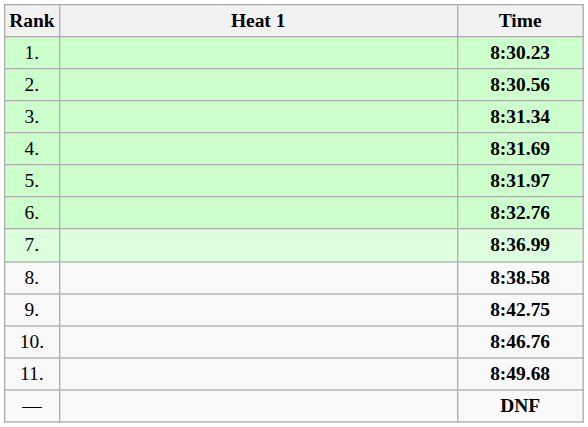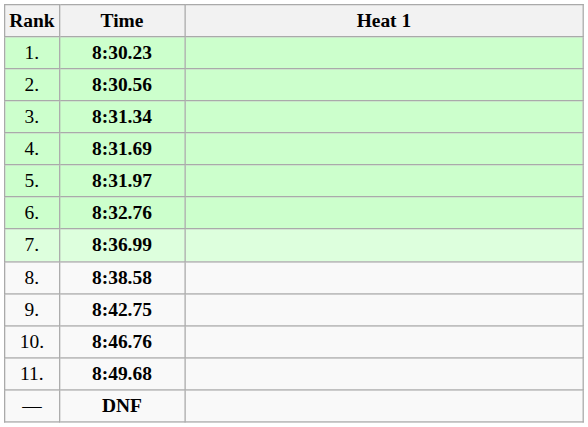 <table class="wikitable" style="font-size:95%;">
 <tr>
 <th>Rank</th>
+<th style="width: 6em">Time</th>
 <th align="left" style="width: 20em">Heat 1</th>
-<th style="width: 6em">Time</th>
 </tr>
 <tr style="background:#ccffcc;">
 <td align="center">1.</td>
+<td align="center"><strong>8:30.23</strong></td>
 <td></td>
-<td align="center"><strong>8:30.23</strong></td>
 </tr>
 <tr style="background:#ccffcc;">
 <td align="center">2.</td>
+<td align="center"><strong>8:30.56</strong></td>
 <td></td>
-<td align="center"><strong>8:30.56</strong></td>
 </tr>
 <tr style="background:#ccffcc;">
 <td align="center">3.</td>
+<td align="center"><strong>8:31.34</strong></td>
 <td></td>
-<td align="center"><strong>8:31.34</strong></td>
 </tr>
 <tr style="background:#ccffcc;">
 <td align="center">4.</td>
+<td align="center"><strong>8:31.69</strong></td>
 <td></td>
-<td align="center"><strong>8:31.69</strong></td>
 </tr>
 <tr style="background:#ccffcc;">
 <td align="center">5.</td>
+<td align="center"><strong>8:31.97</strong></td>
 <td></td>
-<td align="center"><strong>8:31.97</strong></td>
 </tr>
 <tr style="background:#ccffcc;">
 <td align="center">6.</td>
+<td align="center"><strong>8:32.76</strong></td>
 <td></td>
-<td align="center"><strong>8:32.76</strong></td>
 </tr>
 <tr style="background:#ddffdd;">
 <td align="center">7.</td>
+<td align="center"><strong>8:36.99</strong></td>
 <td></td>
-<td align="center"><strong>8:36.99</strong></td>
 </tr>
 <tr>
 <td align="center">8.</td>
+<td align="center"><strong>8:38.58   </strong></td>
 <td></td>
-<td align="center"><strong>8:38.58   </strong></td>
 </tr>
 <tr>
 <td align="center">9.</td>
+<td align="center"><strong>8:42.75   </strong></td>
 <td></td>
-<td align="center"><strong>8:42.75   </strong></td>
 </tr>
 <tr>
 <td align="center">10.</td>
+<td align="center"><strong>8:46.76   </strong></td>
 <td></td>
-<td align="center"><strong>8:46.76   </strong></td>
 </tr>
 <tr>
 <td align="center">11.</td>
+<td align="center"><strong>8:49.68   </strong></td>
 <td></td>
-<td align="center"><strong>8:49.68   </strong></td>
 </tr>
 <tr>
 <td align="center">—</td>
+<td align="center"><strong>DNF  </strong></td>
 <td></td>
-<td align="center"><strong>DNF  </strong></td>
 </tr>
 </table>
